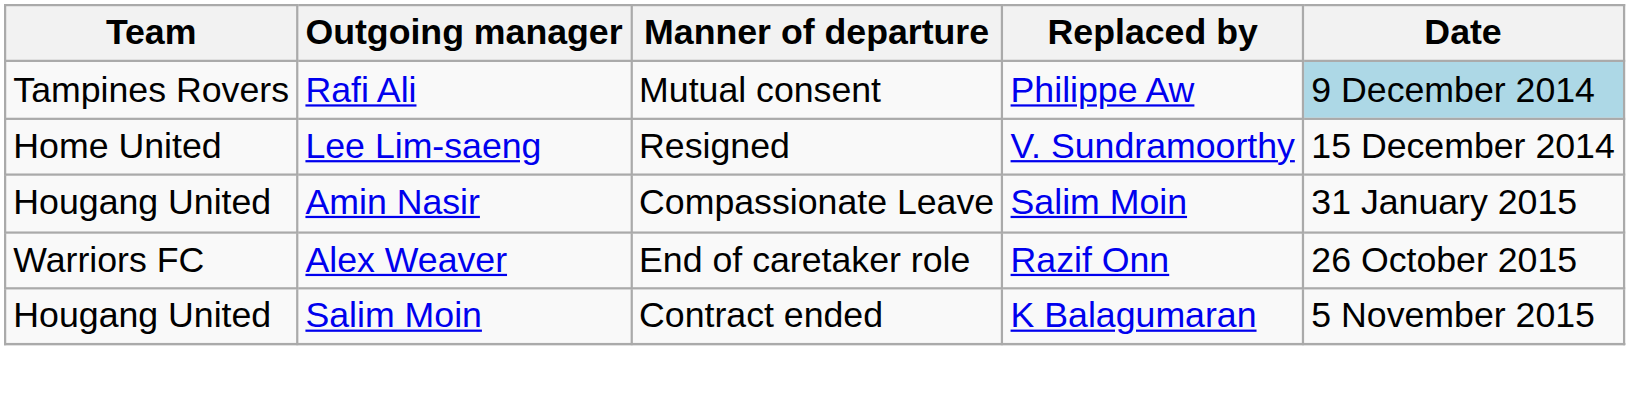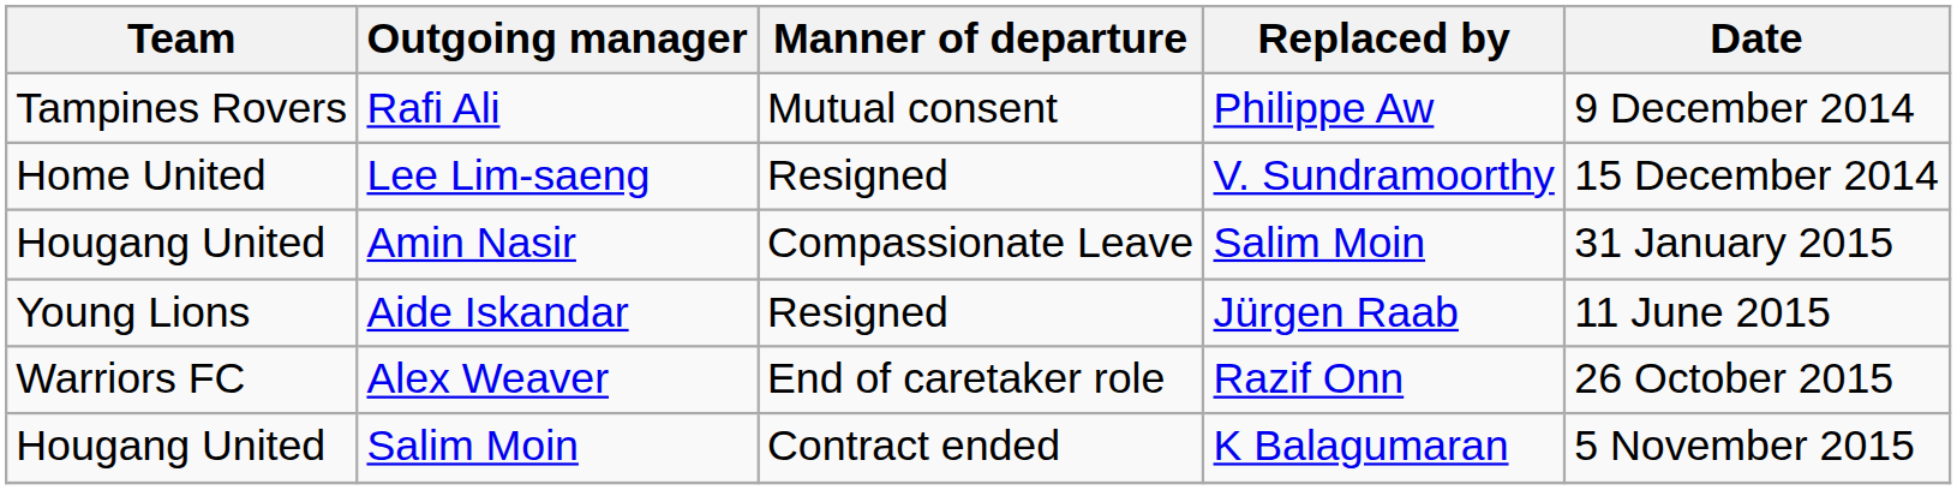 <table class="wikitable sortable">
 <tr>
 <th>Team</th>
 <th>Outgoing manager</th>
 <th>Manner of departure</th>
 <th>Replaced by</th>
 <th>Date</th>
 </tr>
 <tr>
 <td>Tampines Rovers</td>
 <td><a href='#'>Rafi Ali</a></td>
 <td>Mutual consent</td>
 <td><a href='#'>Philippe Aw</a></td>
-<td style="background: lightblue;">9 December 2014</td>
+<td>9 December 2014</td>
 </tr>
 <tr>
 <td>Home United</td>
 <td> <a href='#'>Lee Lim-saeng</a></td>
 <td>Resigned</td>
 <td><a href='#'>V. Sundramoorthy</a></td>
 <td>15 December 2014</td>
 </tr>
 <tr>
 <td>Hougang United</td>
 <td><a href='#'>Amin Nasir</a></td>
 <td>Compassionate Leave</td>
 <td><a href='#'>Salim Moin</a></td>
 <td>31 January 2015</td>
+</tr>
+<tr>
+<td> Young Lions</td>
+<td><a href='#'>Aide Iskandar</a></td>
+<td>Resigned</td>
+<td> <a href='#'>Jürgen Raab</a></td>
+<td>11 June 2015</td>
 </tr>
 <tr>
 <td>Warriors FC</td>
 <td> <a href='#'>Alex Weaver</a></td>
 <td>End of caretaker role</td>
 <td><a href='#'>Razif Onn</a></td>
 <td>26 October 2015</td>
 </tr>
 <tr>
 <td>Hougang United</td>
 <td><a href='#'>Salim Moin</a></td>
 <td>Contract ended</td>
 <td><a href='#'>K Balagumaran</a></td>
 <td>5 November 2015</td>
 </tr>
 <tr>
 </tr>
 </table>
